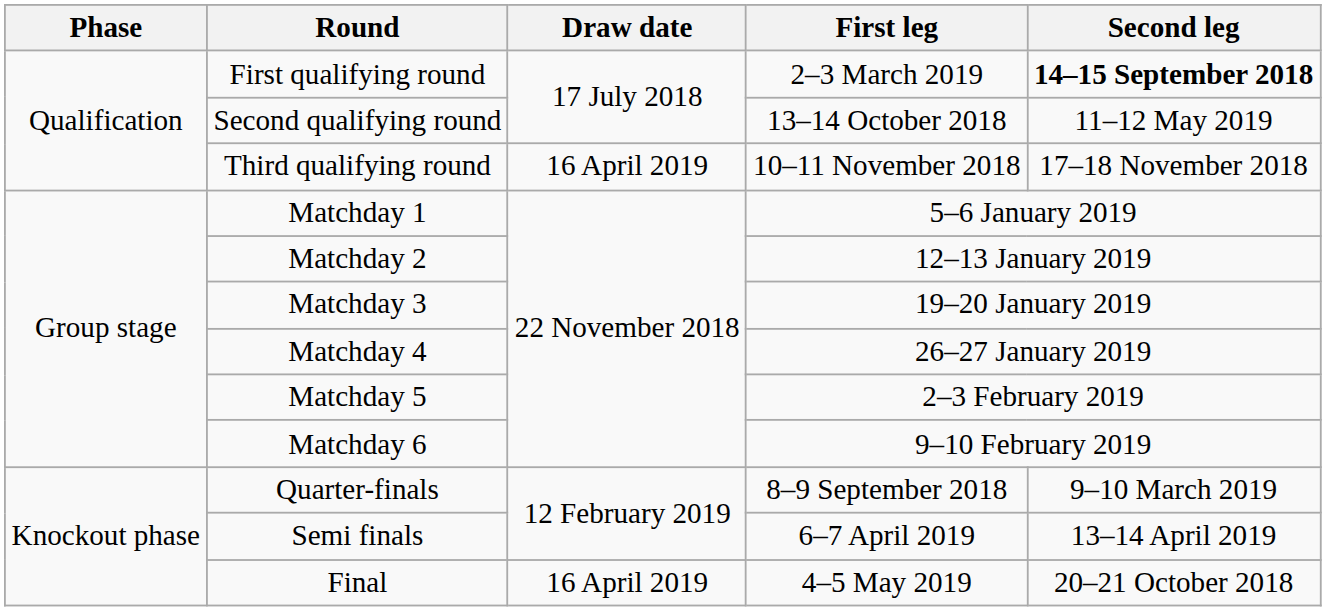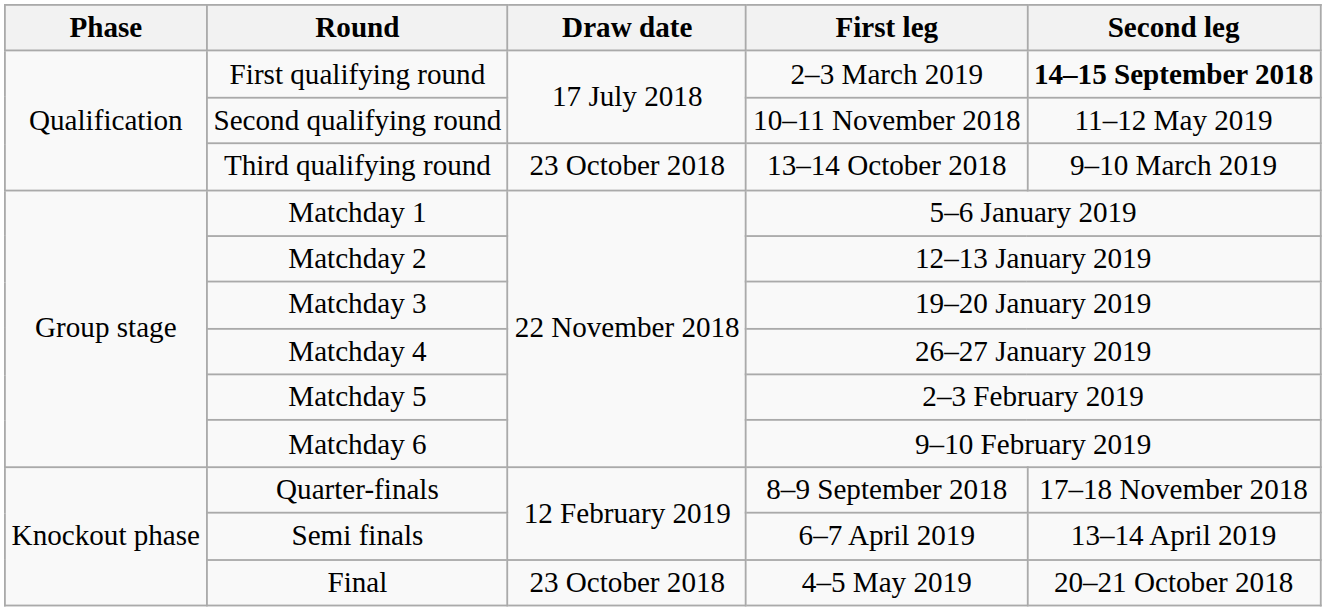 <table class="wikitable" style="text-align:center">
 <tr>
 <th>Phase</th>
 <th>Round</th>
 <th>Draw date</th>
 <th>First leg</th>
 <th>Second leg</th>
 </tr>
 <tr>
 <td rowspan=3>Qualification</td>
 <td>First qualifying round</td>
 <td rowspan=2>17 July 2018</td>
 <td>2–3 March 2019</td>
 <td><strong>14–15 September 2018</strong></td>
 </tr>
 <tr>
 <td>Second qualifying round</td>
-<td>13–14 October 2018</td>
+<td>10–11 November 2018</td>
 <td>11–12 May 2019</td>
 </tr>
 <tr>
 <td>Third qualifying round</td>
-<td>16 April 2019</td>
-<td>10–11 November 2018</td>
-<td>17–18 November 2018</td>
+<td>23 October 2018</td>
+<td>13–14 October 2018</td>
+<td>9–10 March 2019</td>
 </tr>
 <tr>
 <td rowspan=6>Group stage</td>
 <td>Matchday 1</td>
 <td rowspan=6>22 November 2018</td>
 <td colspan=2>5–6 January 2019</td>
 </tr>
 <tr>
 <td>Matchday 2</td>
 <td colspan=2>12–13 January 2019</td>
 </tr>
 <tr>
 <td>Matchday 3</td>
 <td colspan=2>19–20 January 2019</td>
 </tr>
 <tr>
 <td>Matchday 4</td>
 <td colspan=2>26–27 January 2019</td>
 </tr>
 <tr>
 <td>Matchday 5</td>
 <td colspan=2>2–3 February 2019</td>
 </tr>
 <tr>
 <td>Matchday 6</td>
 <td colspan=2>9–10 February 2019</td>
 </tr>
 <tr>
 <td rowspan=3>Knockout phase</td>
 <td>Quarter-finals</td>
 <td rowspan=2>12 February 2019</td>
 <td>8–9 September 2018</td>
-<td>9–10 March 2019</td>
+<td>17–18 November 2018</td>
 </tr>
 <tr>
 <td>Semi finals</td>
 <td>6–7 April 2019</td>
 <td>13–14 April 2019</td>
 </tr>
 <tr>
 <td>Final</td>
-<td>16 April 2019</td>
+<td>23 October 2018</td>
 <td>4–5 May 2019</td>
 <td>20–21 October 2018</td>
 </tr>
 </table>
